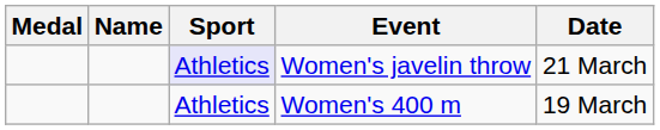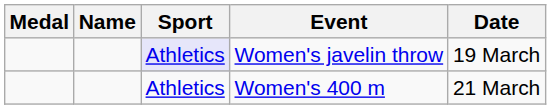 <table class="wikitable sortable" style="font-size:95%">
 <tr>
 <th>Medal</th>
 <th>Name</th>
 <th>Sport</th>
 <th>Event</th>
 <th>Date</th>
 </tr>
 <tr>
 <td></td>
 <td></td>
 <td style="background: lavender;"><a href='#'>Athletics</a></td>
 <td><a href='#'>Women's javelin throw</a></td>
-<td>21 March</td>
+<td>19 March</td>
 </tr>
 <tr>
 <td></td>
 <td></td>
 <td><a href='#'>Athletics</a></td>
 <td><a href='#'>Women's 400 m</a></td>
-<td>19 March</td>
+<td>21 March</td>
 </tr>
 </table>
